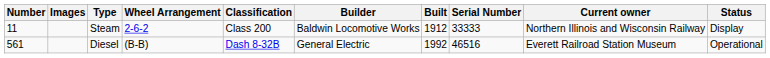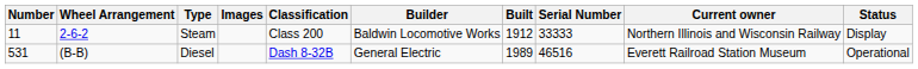 <table class="wikitable">
 <tr>
 <th>Number</th>
+<th>Wheel Arrangement</th>
+<th>Type</th>
 <th>Images</th>
-<th>Type</th>
-<th>Wheel Arrangement</th>
 <th>Classification</th>
 <th>Builder</th>
 <th>Built</th>
 <th>Serial Number</th>
 <th>Current owner</th>
 <th>Status</th>
 </tr>
 <tr>
 <td>11</td>
+<td><a href='#'>2-6-2</a></td>
+<td>Steam</td>
 <td></td>
-<td>Steam</td>
-<td><a href='#'>2-6-2</a></td>
 <td>Class 200</td>
 <td>Baldwin Locomotive Works</td>
 <td>1912</td>
 <td>33333</td>
 <td>Northern Illinois and Wisconsin Railway</td>
 <td>Display</td>
 </tr>
 <tr>
-<td>561</td>
+<td>531</td>
+<td>(B-B)</td>
+<td>Diesel</td>
 <td></td>
-<td>Diesel</td>
-<td>(B-B)</td>
 <td><a href='#'>Dash 8-32B</a></td>
 <td>General Electric</td>
-<td>1992</td>
+<td>1989</td>
 <td>46516</td>
 <td>Everett Railroad Station Museum</td>
 <td>Operational</td>
 </tr>
 </table>
